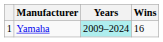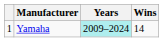 <table class="wikitable">
 <tr>
 <th></th>
 <th>Manufacturer</th>
 <th>Years</th>
 <th>Wins</th>
 </tr>
 <tr>
 <td>1</td>
 <td> <a href='#'>Yamaha</a></td>
 <td style="background: paleturquoise;">2009–2024</td>
-<td>16</td>
+<td>14</td>
 </tr>
 </table>
